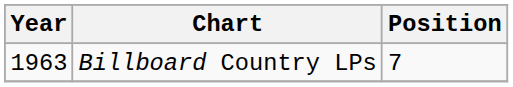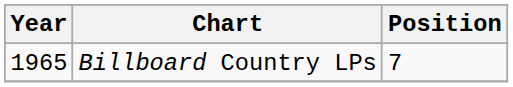 <table class="wikitable">
 <tr>
 <th>Year</th>
 <th>Chart</th>
 <th>Position</th>
 </tr>
 <tr>
-<td>1963</td>
+<td>1965</td>
 <td><em>Billboard</em> Country LPs</td>
 <td>7</td>
 </tr>
 <tr>
 </tr>
 </table>
